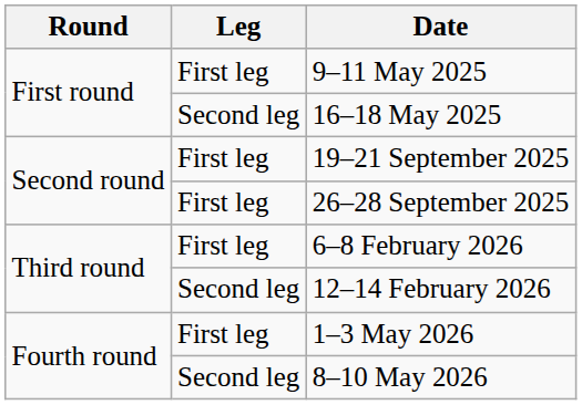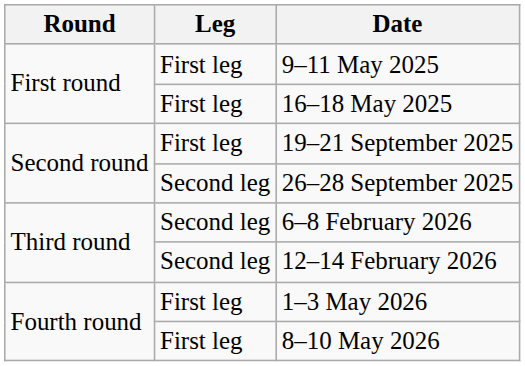 <table class="wikitable">
 <tr>
 <th>Round</th>
 <th>Leg</th>
 <th>Date</th>
 </tr>
 <tr>
 <td rowspan=2>First round</td>
 <td>First leg</td>
 <td>9–11 May 2025</td>
 </tr>
 <tr>
-<td>Second leg</td>
+<td>First leg</td>
 <td>16–18 May 2025</td>
 </tr>
 <tr>
 <td rowspan=2>Second round</td>
 <td>First leg</td>
 <td>19–21 September 2025</td>
 </tr>
 <tr>
-<td>First leg</td>
+<td>Second leg</td>
 <td>26–28 September 2025</td>
 </tr>
 <tr>
 <td rowspan=2>Third round</td>
-<td>First leg</td>
+<td>Second leg</td>
 <td>6–8 February 2026</td>
 </tr>
 <tr>
 <td>Second leg</td>
 <td>12–14 February 2026</td>
 </tr>
 <tr>
 <td rowspan=2>Fourth round</td>
 <td>First leg</td>
 <td>1–3 May 2026</td>
 </tr>
 <tr>
-<td>Second leg</td>
+<td>First leg</td>
 <td>8–10 May 2026</td>
 </tr>
 </table>
